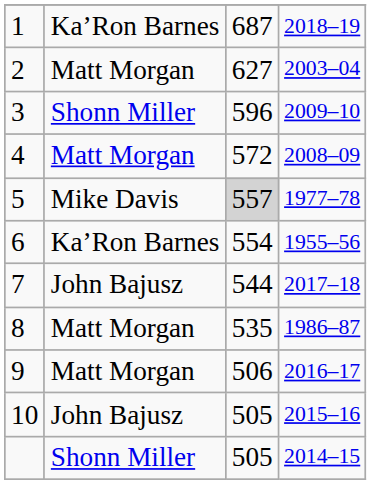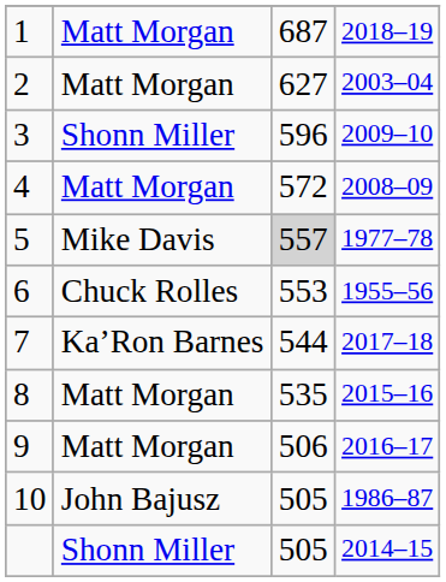 <table class="wikitable">
 <tr>
 </tr>
 <tr>
 <td>1</td>
-<td>Ka’Ron Barnes</td>
+<td><a href='#'>Matt Morgan</a></td>
 <td>687</td>
 <td style="font-size:80%;"><a href='#'>2018–19</a></td>
 </tr>
 <tr>
 <td>2</td>
 <td>Matt Morgan</td>
 <td>627</td>
 <td style="font-size:80%;"><a href='#'>2003–04</a></td>
 </tr>
 <tr>
 <td>3</td>
 <td><a href='#'>Shonn Miller</a></td>
 <td>596</td>
 <td style="font-size:80%;"><a href='#'>2009–10</a></td>
 </tr>
 <tr>
 <td>4</td>
 <td><a href='#'>Matt Morgan</a></td>
 <td>572</td>
 <td style="font-size:80%;"><a href='#'>2008–09</a></td>
 </tr>
 <tr>
 <td>5</td>
 <td>Mike Davis</td>
 <td style="background: lightgrey;">557</td>
 <td style="font-size:80%;"><a href='#'>1977–78</a></td>
 </tr>
 <tr>
 <td>6</td>
-<td>Ka’Ron Barnes</td>
-<td>554</td>
+<td>Chuck Rolles</td>
+<td>553</td>
 <td style="font-size:80%;"><a href='#'>1955–56</a></td>
 </tr>
 <tr>
 <td>7</td>
-<td>John Bajusz</td>
+<td>Ka’Ron Barnes</td>
 <td>544</td>
 <td style="font-size:80%;"><a href='#'>2017–18</a></td>
 </tr>
 <tr>
 <td>8</td>
 <td>Matt Morgan</td>
 <td>535</td>
-<td style="font-size:80%;"><a href='#'>1986–87</a></td>
+<td style="font-size:80%;"><a href='#'>2015–16</a></td>
 </tr>
 <tr>
 <td>9</td>
 <td>Matt Morgan</td>
 <td>506</td>
 <td style="font-size:80%;"><a href='#'>2016–17</a></td>
 </tr>
 <tr>
 <td>10</td>
 <td>John Bajusz</td>
 <td>505</td>
-<td style="font-size:80%;"><a href='#'>2015–16</a></td>
+<td style="font-size:80%;"><a href='#'>1986–87</a></td>
 </tr>
 <tr>
 <td></td>
 <td><a href='#'>Shonn Miller</a></td>
 <td>505</td>
 <td style="font-size:80%;"><a href='#'>2014–15</a></td>
 </tr>
 </table>
